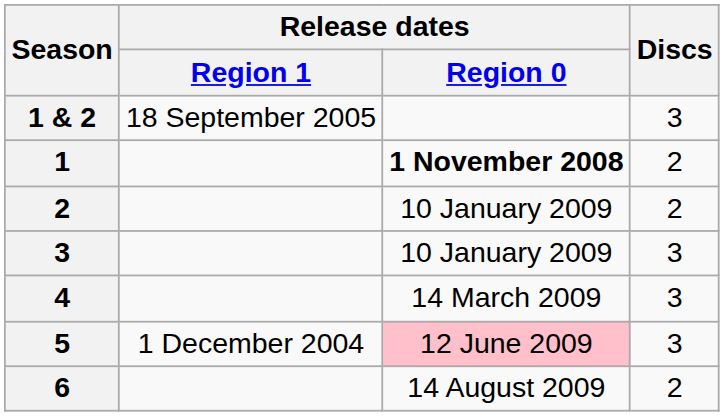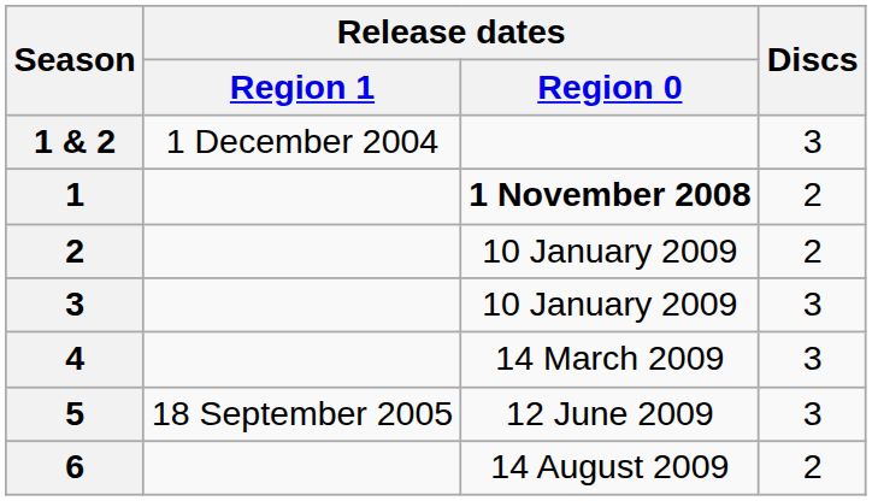 <table class="wikitable" style="text-align:center">
 <tr>
 <th rowspan="2">Season</th>
 <th colspan="2">Release dates</th>
 <th rowspan="2">Discs</th>
 </tr>
 <tr>
 <th><a href='#'>Region 1</a><br></th>
 <th><a href='#'>Region 0</a></th>
 </tr>
 <tr>
 <th>1 & 2</th>
-<td>18 September 2005</td>
+<td>1 December 2004</td>
 <td></td>
 <td>3</td>
 </tr>
 <tr>
 <th>1</th>
 <td></td>
 <td><strong>1 November 2008</strong></td>
 <td>2</td>
 </tr>
 <tr>
 <th>2</th>
 <td></td>
 <td>10 January 2009</td>
 <td>2</td>
 </tr>
 <tr>
 <th>3</th>
 <td></td>
 <td>10 January 2009</td>
 <td>3</td>
 </tr>
 <tr>
 <th>4</th>
 <td></td>
 <td>14 March 2009</td>
 <td>3</td>
 </tr>
 <tr>
 <th>5</th>
-<td>1 December 2004</td>
-<td style="background: pink;">12 June 2009</td>
+<td>18 September 2005</td>
+<td>12 June 2009</td>
 <td>3</td>
 </tr>
 <tr>
 <th>6</th>
 <td></td>
 <td>14 August 2009</td>
 <td>2</td>
 </tr>
 </table>
